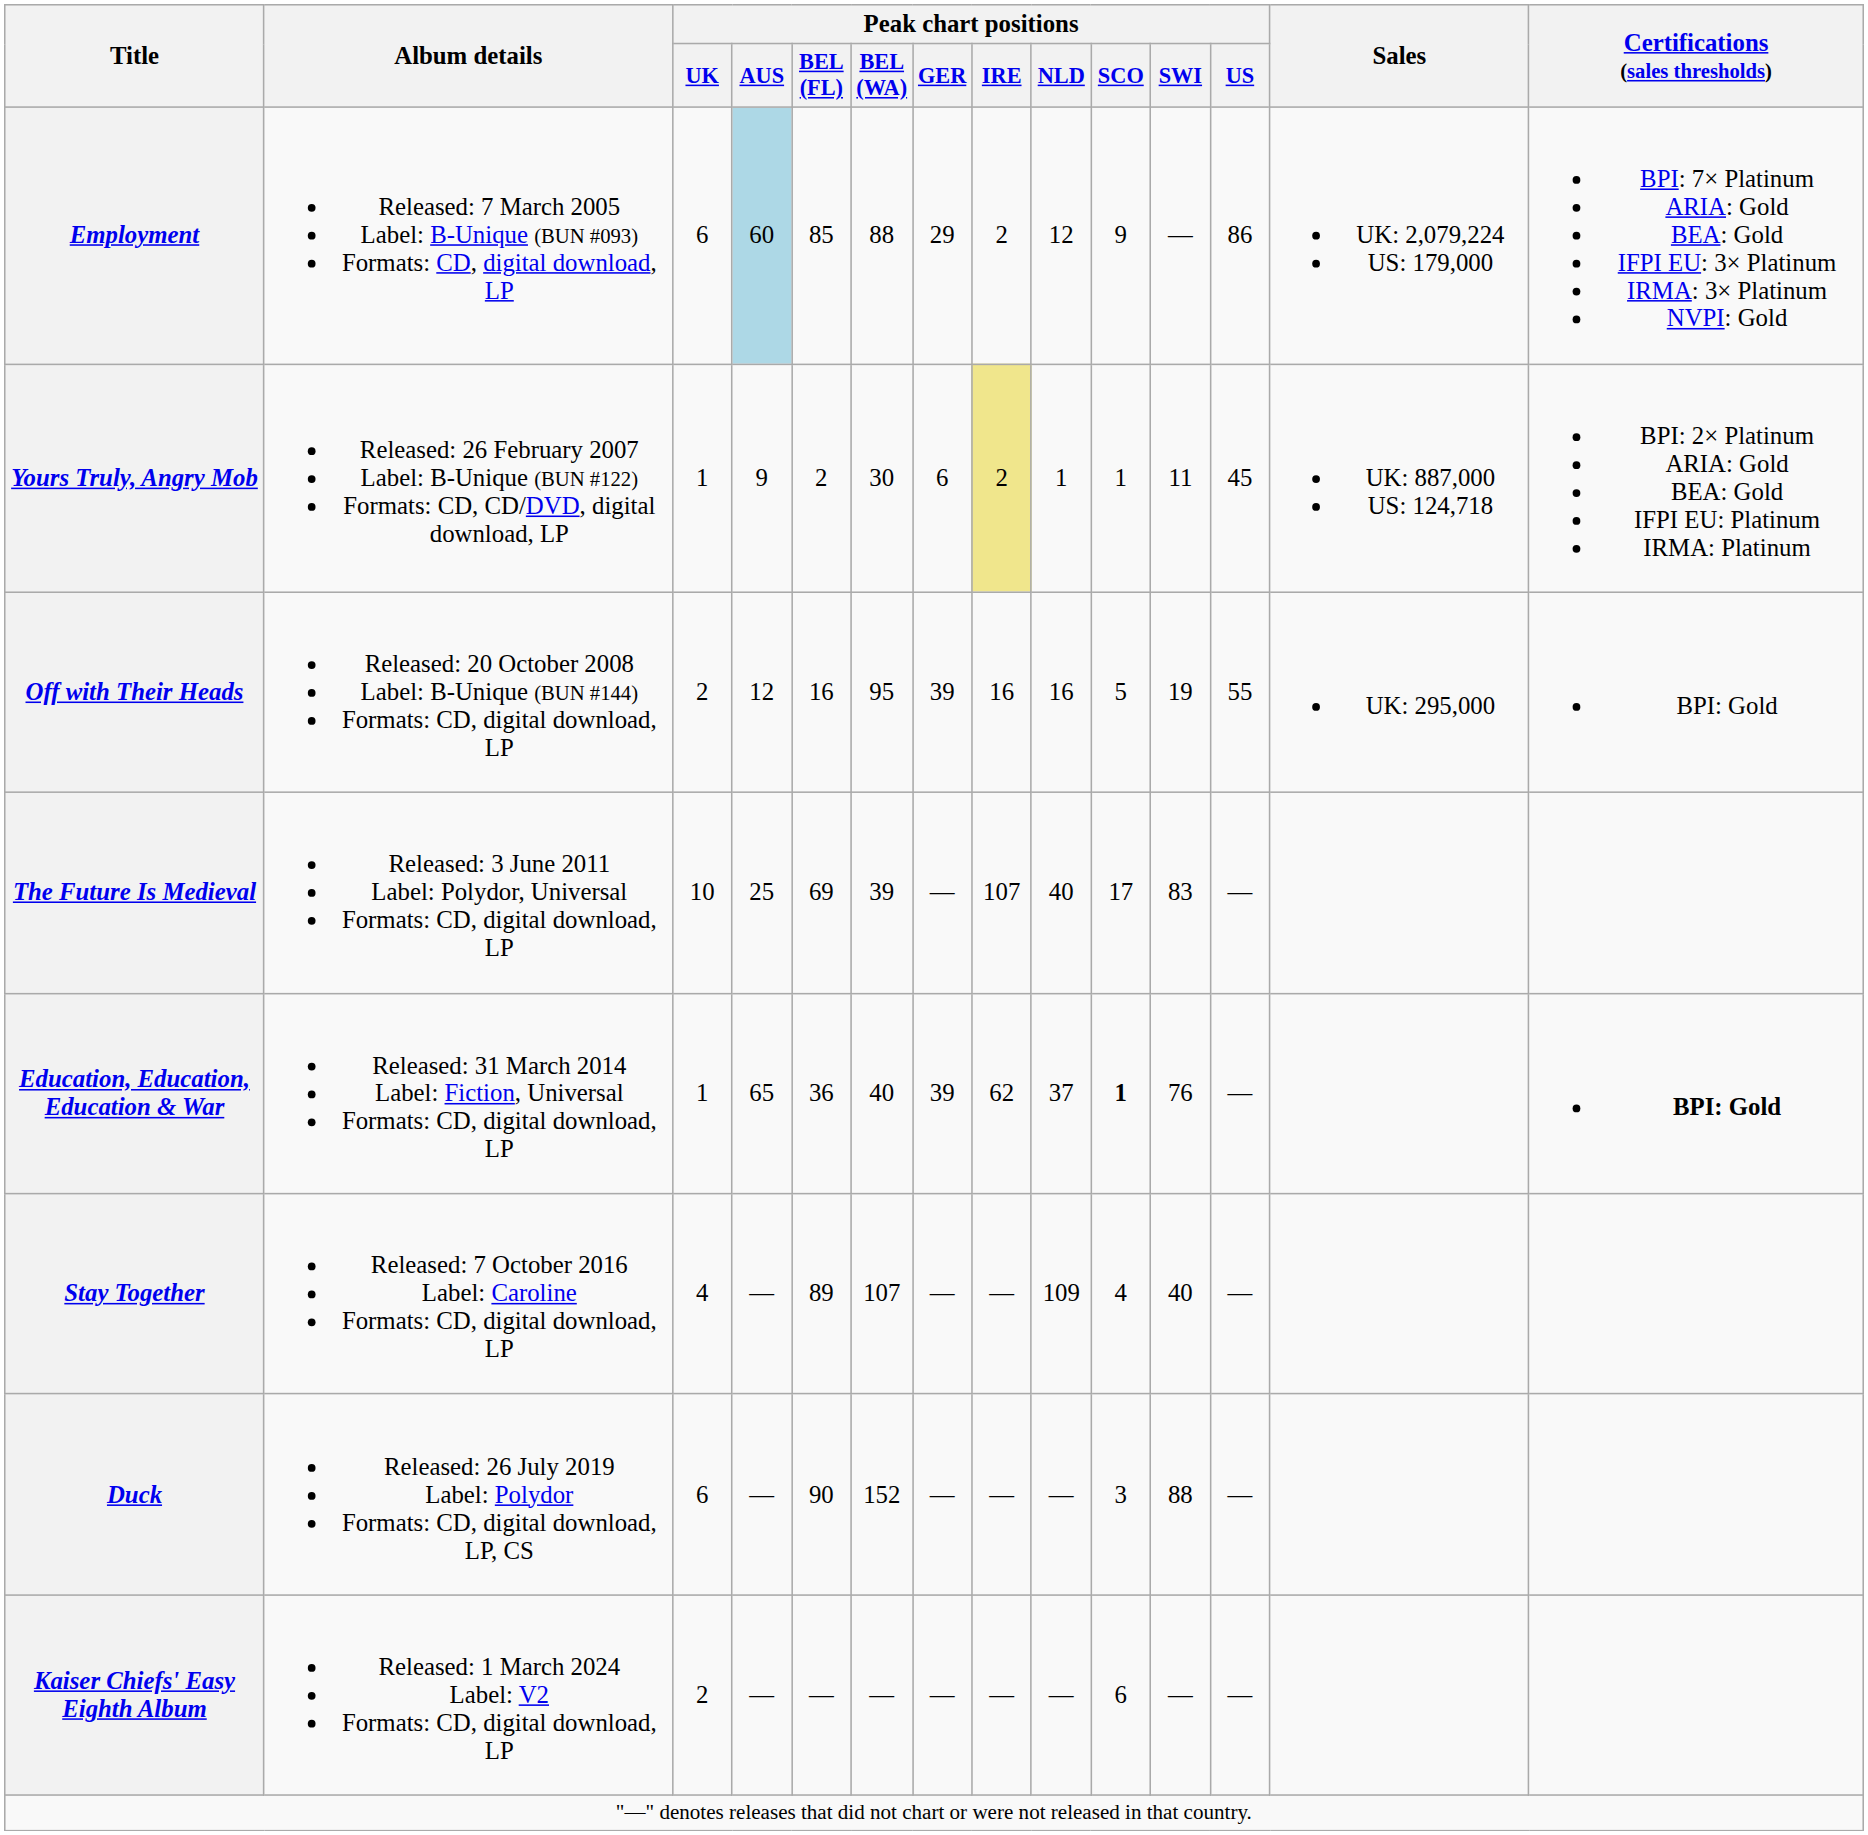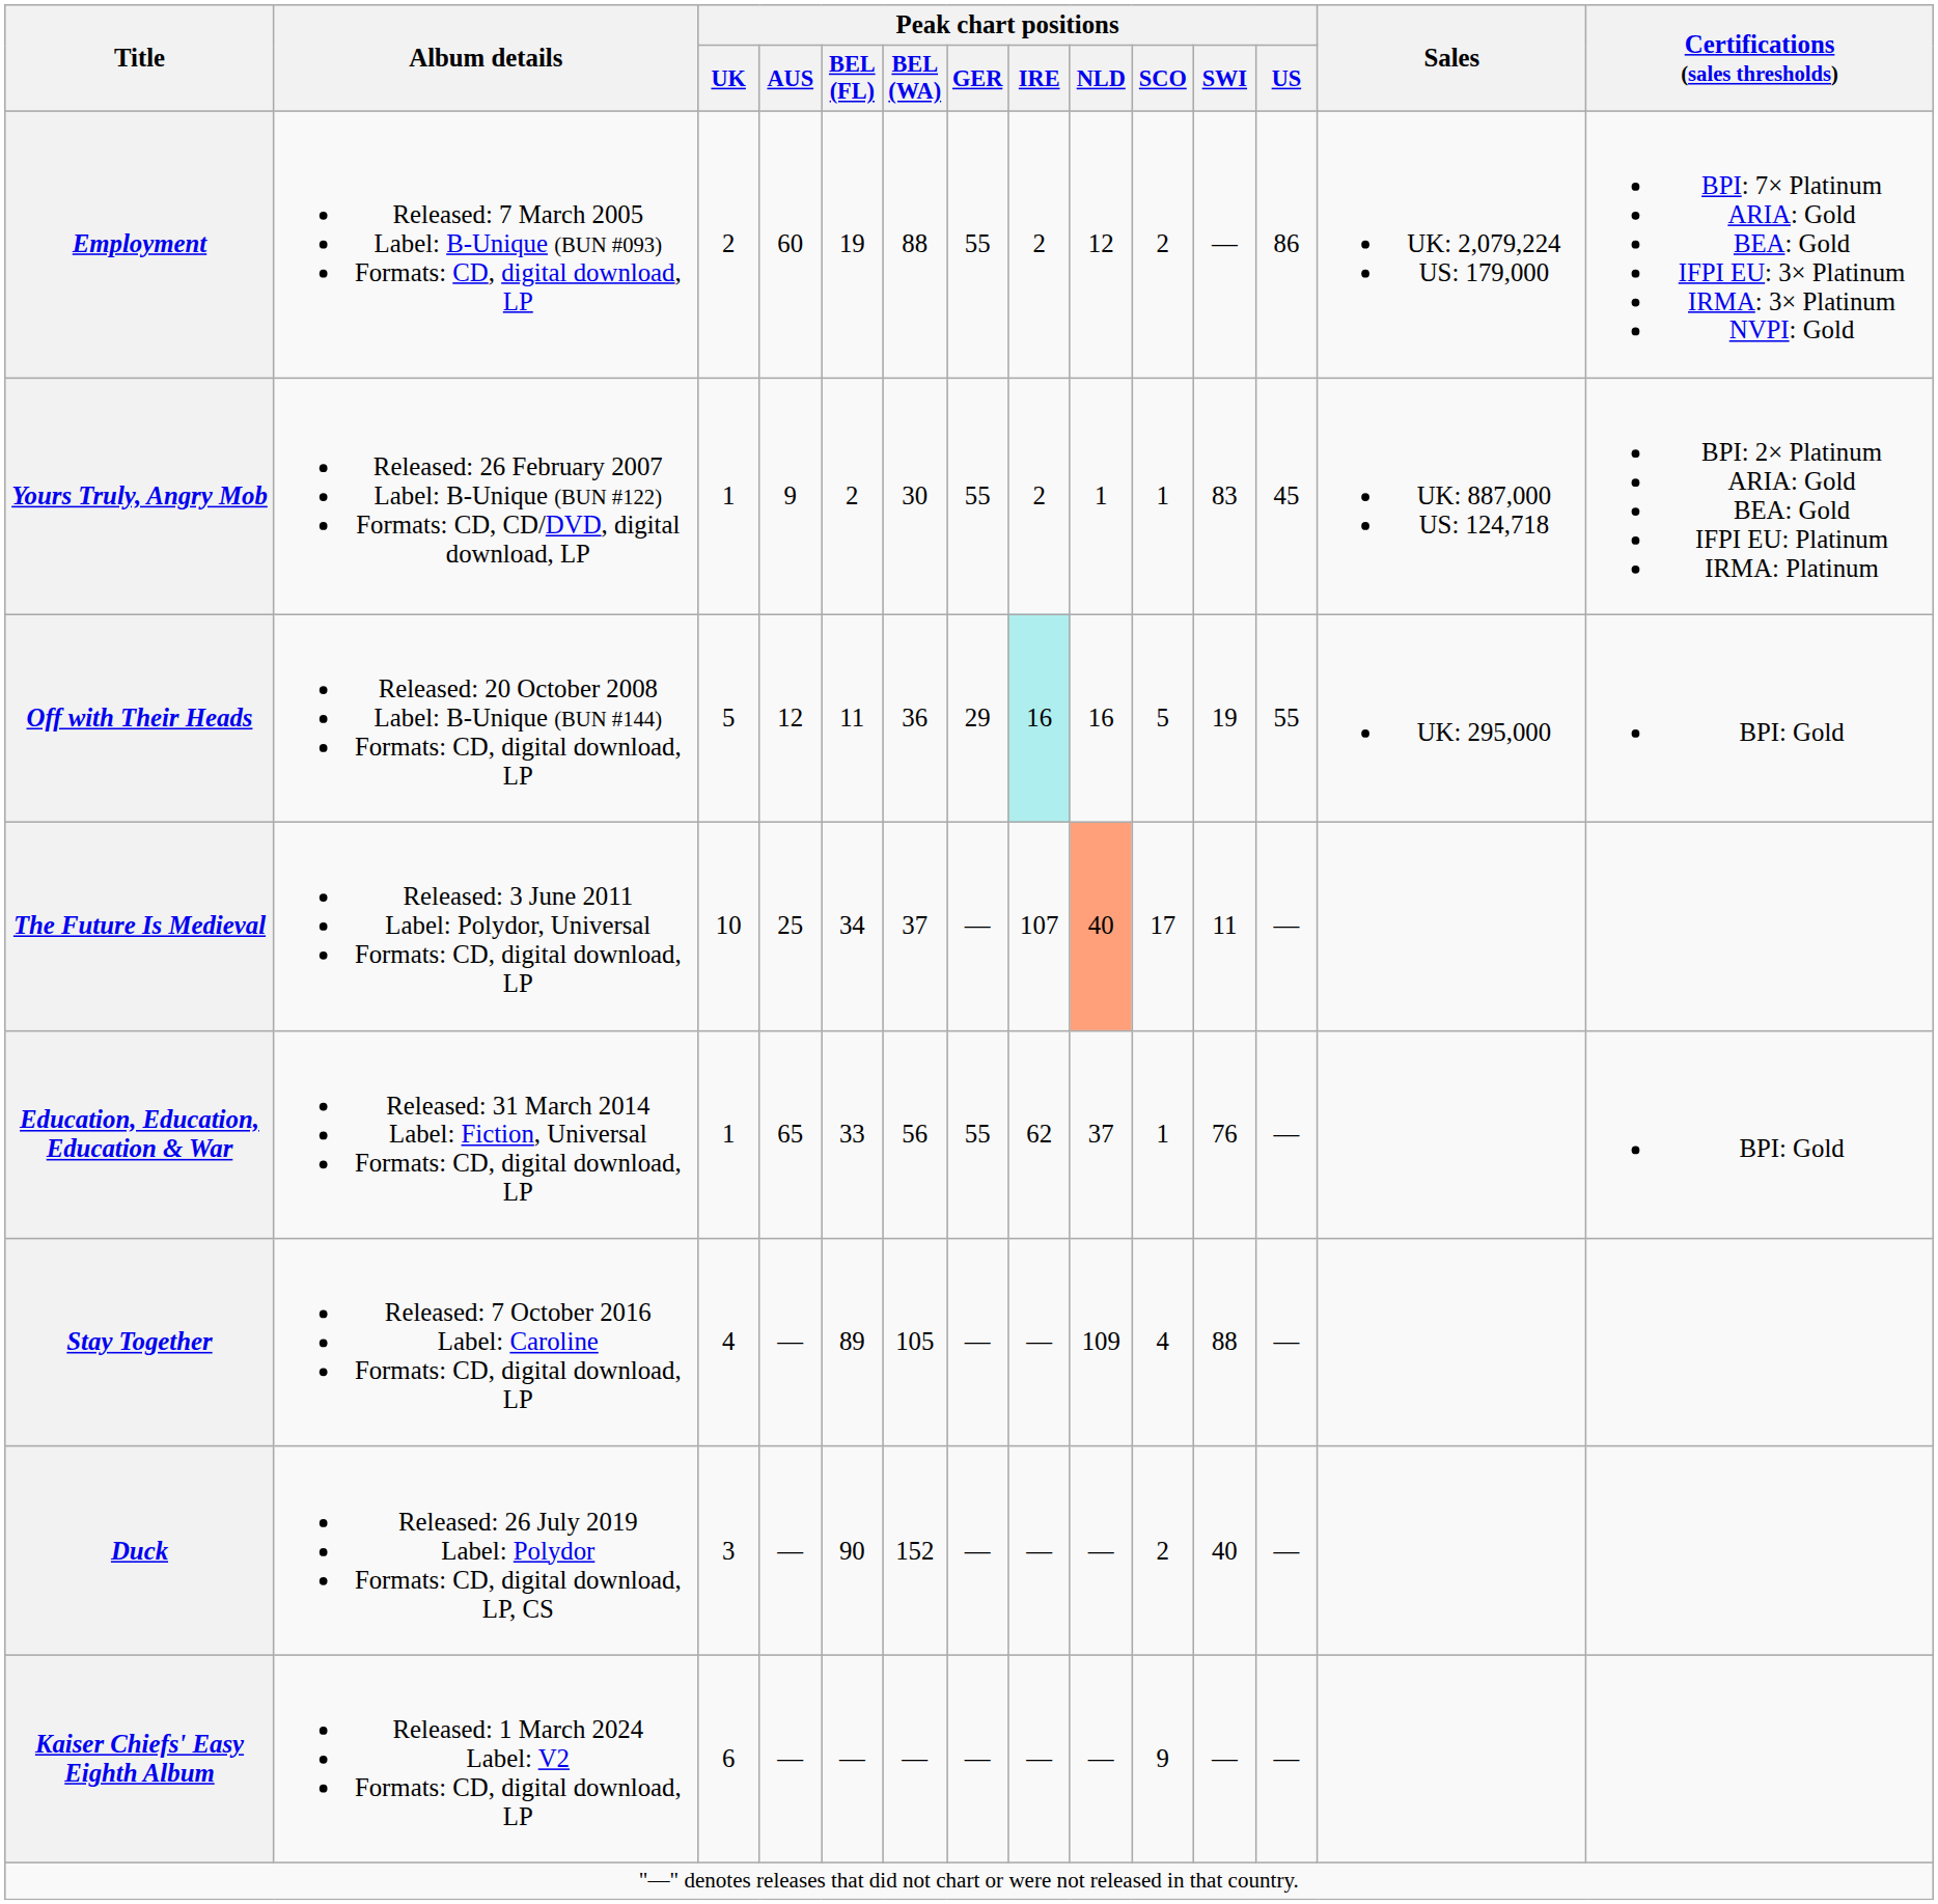 <table class="wikitable plainrowheaders" style="text-align:center;">
 <tr>
 <th scope="col" rowspan="2" style="width:10em;">Title</th>
 <th scope="col" rowspan="2" style="width:16em;">Album details</th>
 <th scope="col" colspan="10">Peak chart positions</th>
 <th scope="col" rowspan="2" style="width:10em;">Sales</th>
 <th scope="col" rowspan="2" style="width:13em;"><a href='#'>Certifications</a><br><small>(<a href='#'>sales thresholds</a>)</small></th>
 </tr>
 <tr>
 <th scope="col" style="width:2.2em;font-size:90%;"><a href='#'>UK</a><br></th>
 <th scope="col" style="width:2.2em;font-size:90%;"><a href='#'>AUS</a><br></th>
 <th scope="col" style="width:2.2em;font-size:90%;"><a href='#'>BEL<br>(FL)</a><br></th>
 <th scope="col" style="width:2.2em;font-size:90%;"><a href='#'>BEL<br>(WA)</a><br></th>
 <th scope="col" style="width:2.2em;font-size:90%;"><a href='#'>GER</a><br></th>
 <th scope="col" style="width:2.2em;font-size:90%;"><a href='#'>IRE</a><br></th>
 <th scope="col" style="width:2.2em;font-size:90%;"><a href='#'>NLD</a><br></th>
 <th scope="col" style="width:2.2em;font-size:90%;"><a href='#'>SCO</a><br></th>
 <th scope="col" style="width:2.2em;font-size:90%;"><a href='#'>SWI</a><br></th>
 <th scope="col" style="width:2.2em;font-size:90%;"><a href='#'>US</a><br></th>
 </tr>
 <tr>
 <th scope="row"><em><a href='#'>Employment</a></em></th>
 <td><br><ul><li>Released: 7 March 2005</li><li>Label: <a href='#'>B-Unique</a> <small>(BUN #093)</small></li><li>Formats: <a href='#'>CD</a>, <a href='#'>digital download</a>, <a href='#'>LP</a></li></ul></td>
-<td>6</td>
-<td style="background: lightblue;">60</td>
-<td>85</td>
+<td>2</td>
+<td>60</td>
+<td>19</td>
 <td>88</td>
-<td>29</td>
+<td>55</td>
 <td>2</td>
 <td>12</td>
-<td>9</td>
+<td>2</td>
 <td>—</td>
 <td>86</td>
 <td><br><ul><li>UK: 2,079,224</li><li>US: 179,000</li></ul></td>
 <td><br><ul><li><a href='#'>BPI</a>: 7× Platinum</li><li><a href='#'>ARIA</a>: Gold</li><li><a href='#'>BEA</a>: Gold</li><li><a href='#'>IFPI EU</a>: 3× Platinum</li><li><a href='#'>IRMA</a>: 3× Platinum</li><li><a href='#'>NVPI</a>: Gold</li></ul></td>
 </tr>
 <tr>
 <th scope="row"><em><a href='#'>Yours Truly, Angry Mob</a></em></th>
 <td><br><ul><li>Released: 26 February 2007</li><li>Label: B-Unique <small>(BUN #122)</small></li><li>Formats: CD, CD/<a href='#'>DVD</a>, digital download, LP</li></ul></td>
 <td>1</td>
 <td>9</td>
 <td>2</td>
 <td>30</td>
-<td>6</td>
-<td style="background: khaki;">2</td>
+<td>55</td>
+<td>2</td>
 <td>1</td>
 <td>1</td>
-<td>11</td>
+<td>83</td>
 <td>45</td>
 <td><br><ul><li>UK: 887,000</li><li>US: 124,718</li></ul></td>
 <td><br><ul><li>BPI: 2× Platinum</li><li>ARIA: Gold</li><li>BEA: Gold</li><li>IFPI EU: Platinum</li><li>IRMA: Platinum</li></ul></td>
 </tr>
 <tr>
 <th scope="row"><em><a href='#'>Off with Their Heads</a></em></th>
 <td><br><ul><li>Released: 20 October 2008</li><li>Label: B-Unique <small>(BUN #144)</small></li><li>Formats: CD, digital download, LP</li></ul></td>
-<td>2</td>
+<td>5</td>
 <td>12</td>
-<td>16</td>
-<td>95</td>
-<td>39</td>
-<td>16</td>
+<td>11</td>
+<td>36</td>
+<td>29</td>
+<td style="background: paleturquoise;">16</td>
 <td>16</td>
 <td>5</td>
 <td>19</td>
 <td>55</td>
 <td><br><ul><li>UK: 295,000</li></ul></td>
 <td><br><ul><li>BPI: Gold</li></ul></td>
 </tr>
 <tr>
 <th scope="row"><em><a href='#'>The Future Is Medieval</a></em></th>
 <td><br><ul><li>Released: 3 June 2011</li><li>Label: Polydor, Universal</li><li>Formats: CD, digital download, LP</li></ul></td>
 <td>10</td>
 <td>25</td>
-<td>69</td>
-<td>39</td>
+<td>34</td>
+<td>37</td>
 <td>—</td>
 <td>107</td>
-<td>40</td>
+<td style="background: lightsalmon;">40</td>
 <td>17</td>
-<td>83</td>
+<td>11</td>
 <td>—</td>
 <td></td>
 <td></td>
 </tr>
 <tr>
 <th scope="row"><em><a href='#'>Education, Education, Education & War</a></em></th>
 <td><br><ul><li>Released: 31 March 2014</li><li>Label: <a href='#'>Fiction</a>, Universal</li><li>Formats: CD, digital download, LP</li></ul></td>
 <td>1</td>
 <td>65</td>
-<td>36</td>
-<td>40</td>
-<td>39</td>
+<td>33</td>
+<td>56</td>
+<td>55</td>
 <td>62</td>
 <td>37</td>
-<td><strong>1</strong></td>
+<td>1</td>
 <td>76</td>
 <td>—</td>
 <td></td>
-<td><strong><br><ul><li>BPI: Gold</li></ul></strong></td>
+<td><br><ul><li>BPI: Gold</li></ul></td>
 </tr>
 <tr>
 <th scope="row"><em><a href='#'>Stay Together</a></em></th>
 <td><br><ul><li>Released: 7 October 2016</li><li>Label: <a href='#'>Caroline</a></li><li>Formats: CD, digital download, LP</li></ul></td>
 <td>4</td>
 <td>—</td>
 <td>89</td>
-<td>107</td>
+<td>105</td>
 <td>—</td>
 <td>—</td>
 <td>109</td>
 <td>4</td>
-<td>40</td>
+<td>88</td>
 <td>—</td>
 <td></td>
 <td></td>
 </tr>
 <tr>
 <th scope="row"><em><a href='#'>Duck</a></em></th>
 <td><br><ul><li>Released: 26 July 2019</li><li>Label: <a href='#'>Polydor</a></li><li>Formats: CD, digital download, LP, CS</li></ul></td>
-<td>6</td>
+<td>3</td>
 <td>—</td>
 <td>90</td>
 <td>152</td>
 <td>—</td>
 <td>—</td>
 <td>—</td>
-<td>3</td>
-<td>88</td>
+<td>2</td>
+<td>40</td>
 <td>—</td>
 <td></td>
 <td></td>
 </tr>
 <tr>
 <th scope="row"><em><a href='#'>Kaiser Chiefs' Easy Eighth Album</a></em></th>
 <td><br><ul><li>Released: 1 March 2024</li><li>Label: <a href='#'>V2</a></li><li>Formats: CD, digital download, LP</li></ul></td>
-<td>2</td>
+<td>6</td>
 <td>—</td>
 <td>—</td>
 <td>—</td>
 <td>—</td>
 <td>—</td>
 <td>—</td>
-<td>6</td>
+<td>9</td>
 <td>—</td>
 <td>—</td>
 <td></td>
 <td></td>
 </tr>
 <tr>
 <td colspan="17" style="font-size:85%">"—" denotes releases that did not chart or were not released in that country.</td>
 </tr>
 </table>
